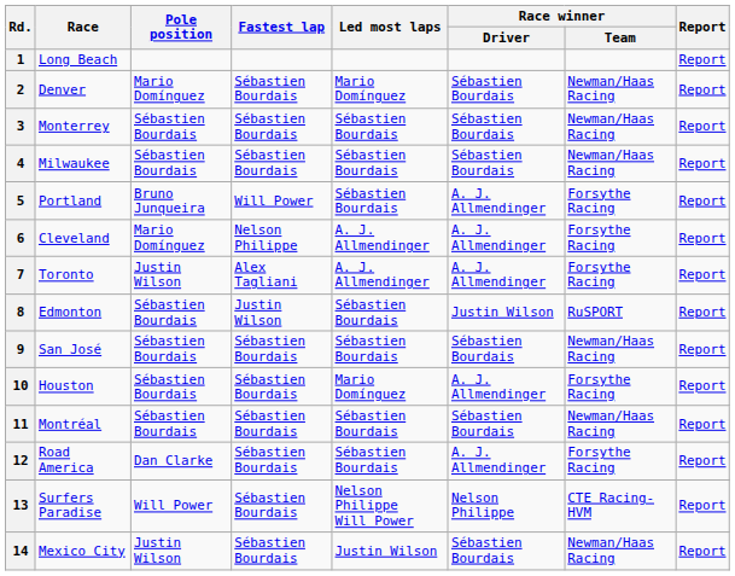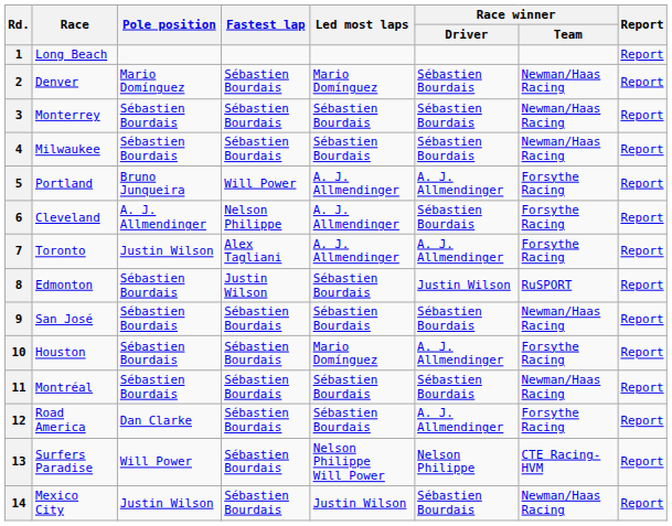 <table class="wikitable" style="font-size: 85%;">
 <tr>
 <th rowspan="2">Rd.</th>
 <th rowspan="2">Race</th>
 <th rowspan="2"><a href='#'>Pole position</a></th>
 <th rowspan="2"><a href='#'>Fastest lap</a></th>
 <th rowspan="2">Led most laps</th>
 <th colspan="2">Race winner</th>
 <th rowspan="2">Report</th>
 </tr>
 <tr>
 <th>Driver</th>
 <th>Team</th>
 </tr>
 <tr>
 <th>1</th>
 <td> <a href='#'>Long Beach</a></td>
 <td></td>
 <td></td>
 <td></td>
 <td></td>
 <td></td>
 <td><a href='#'>Report</a></td>
 </tr>
 <tr>
 <th>2</th>
 <td> <a href='#'>Denver</a></td>
 <td> <a href='#'>Mario Domínguez</a></td>
 <td> <a href='#'>Sébastien Bourdais</a></td>
 <td> <a href='#'>Mario Domínguez</a></td>
 <td> <a href='#'>Sébastien Bourdais</a></td>
 <td><a href='#'>Newman/Haas Racing</a></td>
 <td><a href='#'>Report</a></td>
 </tr>
 <tr>
 <th>3</th>
 <td> <a href='#'>Monterrey</a></td>
 <td> <a href='#'>Sébastien Bourdais</a></td>
 <td> <a href='#'>Sébastien Bourdais</a></td>
 <td> <a href='#'>Sébastien Bourdais</a></td>
 <td> <a href='#'>Sébastien Bourdais</a></td>
 <td><a href='#'>Newman/Haas Racing</a></td>
 <td><a href='#'>Report</a></td>
 </tr>
 <tr>
 <th>4</th>
 <td> <a href='#'>Milwaukee</a></td>
 <td> <a href='#'>Sébastien Bourdais</a></td>
 <td> <a href='#'>Sébastien Bourdais</a></td>
 <td> <a href='#'>Sébastien Bourdais</a></td>
 <td> <a href='#'>Sébastien Bourdais</a></td>
 <td><a href='#'>Newman/Haas Racing</a></td>
 <td><a href='#'>Report</a></td>
 </tr>
 <tr>
 <th>5</th>
 <td> <a href='#'>Portland</a></td>
 <td> <a href='#'>Bruno Junqueira</a></td>
 <td> <a href='#'>Will Power</a> <strong></strong></td>
-<td> <a href='#'>Sébastien Bourdais</a></td>
+<td> <a href='#'>A. J. Allmendinger</a></td>
 <td> <a href='#'>A. J. Allmendinger</a></td>
 <td><a href='#'>Forsythe Racing</a></td>
 <td><a href='#'>Report</a></td>
 </tr>
 <tr>
 <th>6</th>
 <td> <a href='#'>Cleveland</a></td>
-<td> <a href='#'>Mario Domínguez</a></td>
+<td> <a href='#'>A. J. Allmendinger</a></td>
 <td> <a href='#'>Nelson Philippe</a></td>
 <td> <a href='#'>A. J. Allmendinger</a></td>
-<td> <a href='#'>A. J. Allmendinger</a></td>
+<td> <a href='#'>Sébastien Bourdais</a></td>
 <td><a href='#'>Forsythe Racing</a></td>
 <td><a href='#'>Report</a></td>
 </tr>
 <tr>
 <th>7</th>
 <td> <a href='#'>Toronto</a></td>
 <td> <a href='#'>Justin Wilson</a></td>
 <td> <a href='#'>Alex Tagliani</a></td>
 <td> <a href='#'>A. J. Allmendinger</a></td>
 <td> <a href='#'>A. J. Allmendinger</a></td>
 <td><a href='#'>Forsythe Racing</a></td>
 <td><a href='#'>Report</a></td>
 </tr>
 <tr>
 <th>8</th>
 <td> <a href='#'>Edmonton</a></td>
 <td> <a href='#'>Sébastien Bourdais</a></td>
 <td> <a href='#'>Justin Wilson</a></td>
 <td> <a href='#'>Sébastien Bourdais</a></td>
 <td> <a href='#'>Justin Wilson</a></td>
 <td><a href='#'>RuSPORT</a></td>
 <td><a href='#'>Report</a></td>
 </tr>
 <tr>
 <th>9</th>
 <td> <a href='#'>San José</a></td>
 <td> <a href='#'>Sébastien Bourdais</a></td>
 <td> <a href='#'>Sébastien Bourdais</a></td>
 <td> <a href='#'>Sébastien Bourdais</a></td>
 <td> <a href='#'>Sébastien Bourdais</a></td>
 <td><a href='#'>Newman/Haas Racing</a></td>
 <td><a href='#'>Report</a></td>
 </tr>
 <tr>
 <th>10</th>
 <td> <a href='#'>Houston</a></td>
 <td> <a href='#'>Sébastien Bourdais</a></td>
 <td> <a href='#'>Sébastien Bourdais</a></td>
 <td> <a href='#'>Mario Domínguez</a></td>
 <td> <a href='#'>A. J. Allmendinger</a></td>
 <td><a href='#'>Forsythe Racing</a></td>
 <td><a href='#'>Report</a></td>
 </tr>
 <tr>
 <th>11</th>
 <td> <a href='#'>Montréal</a></td>
 <td> <a href='#'>Sébastien Bourdais</a></td>
 <td> <a href='#'>Sébastien Bourdais</a></td>
 <td> <a href='#'>Sébastien Bourdais</a></td>
 <td> <a href='#'>Sébastien Bourdais</a></td>
 <td><a href='#'>Newman/Haas Racing</a></td>
 <td><a href='#'>Report</a></td>
 </tr>
 <tr>
 <th>12</th>
 <td> <a href='#'>Road America</a></td>
 <td> <a href='#'>Dan Clarke</a> <strong></strong></td>
 <td> <a href='#'>Sébastien Bourdais</a></td>
 <td> <a href='#'>Sébastien Bourdais</a></td>
 <td> <a href='#'>A. J. Allmendinger</a></td>
 <td><a href='#'>Forsythe Racing</a></td>
 <td><a href='#'>Report</a></td>
 </tr>
 <tr>
 <th>13</th>
 <td> <a href='#'>Surfers Paradise</a></td>
 <td> <a href='#'>Will Power</a> <strong></strong></td>
 <td> <a href='#'>Sébastien Bourdais</a></td>
 <td> <a href='#'>Nelson Philippe</a><br> <a href='#'>Will Power</a> <strong></strong></td>
 <td> <a href='#'>Nelson Philippe</a></td>
 <td><a href='#'>CTE Racing-HVM</a></td>
 <td><a href='#'>Report</a></td>
 </tr>
 <tr>
 <th>14</th>
 <td> <a href='#'>Mexico City</a></td>
 <td> <a href='#'>Justin Wilson</a></td>
 <td> <a href='#'>Sébastien Bourdais</a></td>
 <td> <a href='#'>Justin Wilson</a></td>
 <td> <a href='#'>Sébastien Bourdais</a></td>
 <td><a href='#'>Newman/Haas Racing</a></td>
 <td><a href='#'>Report</a></td>
 </tr>
 </table>
